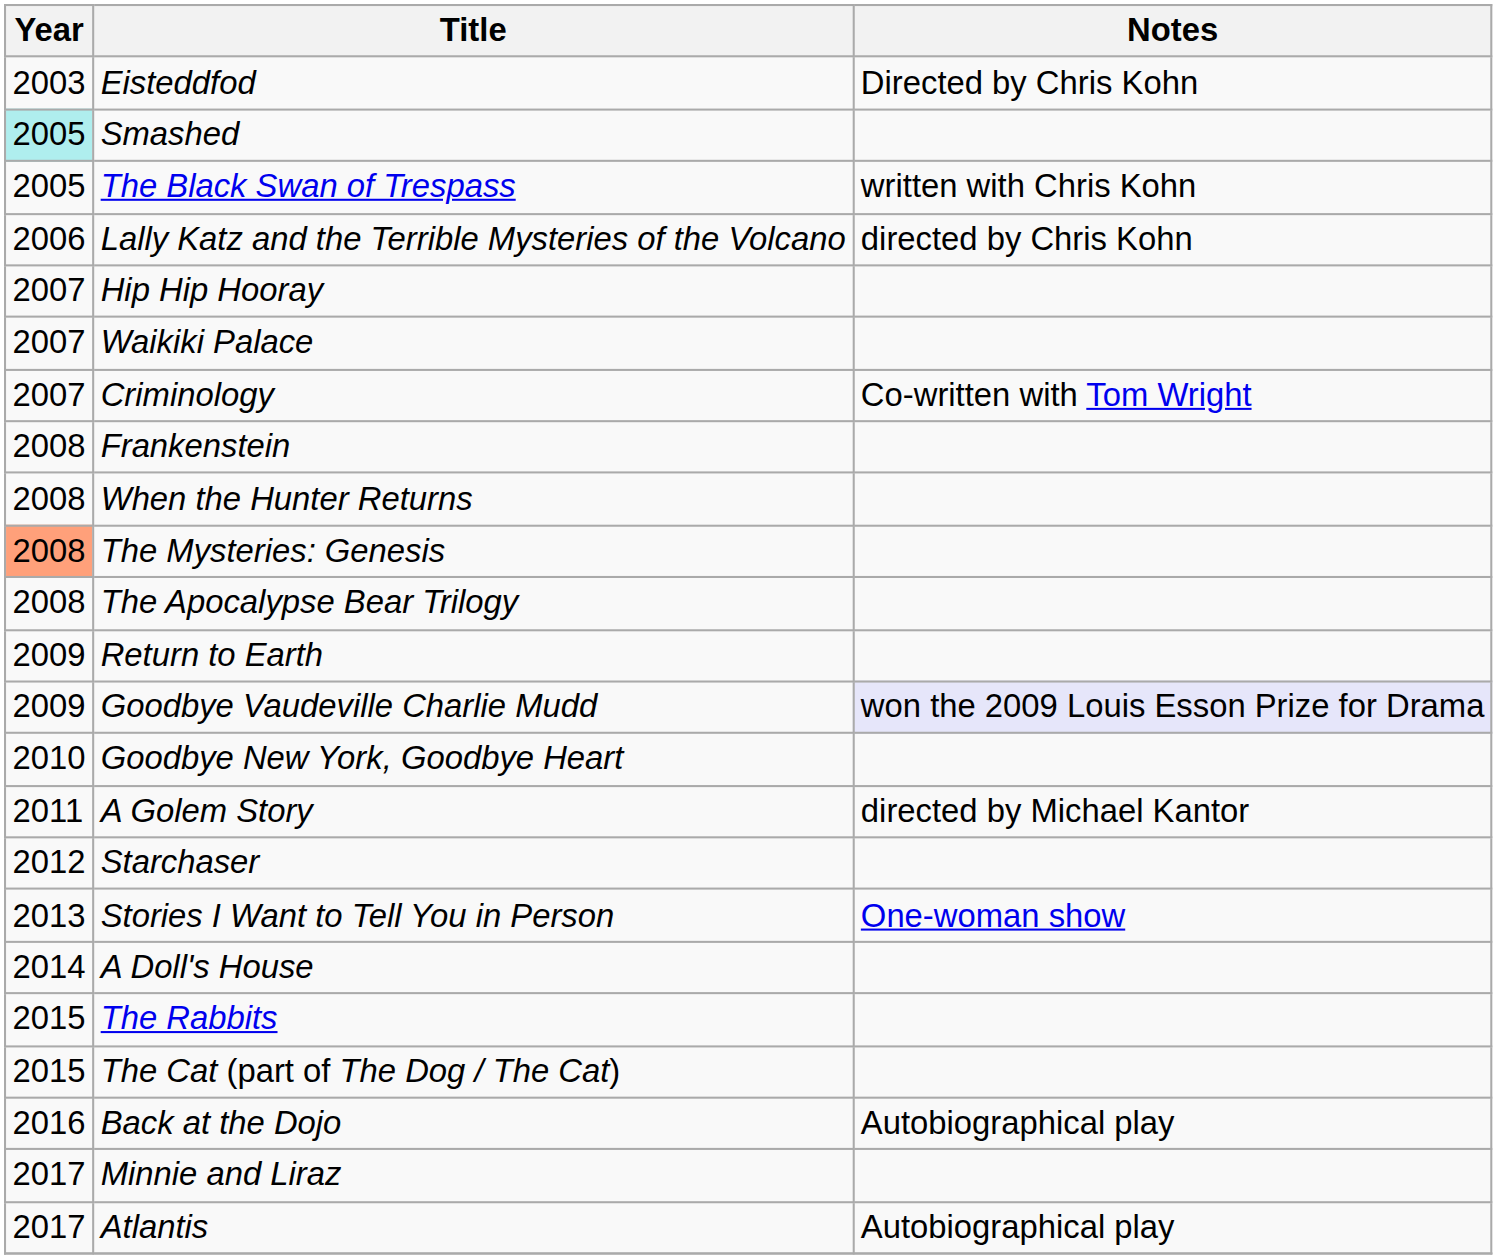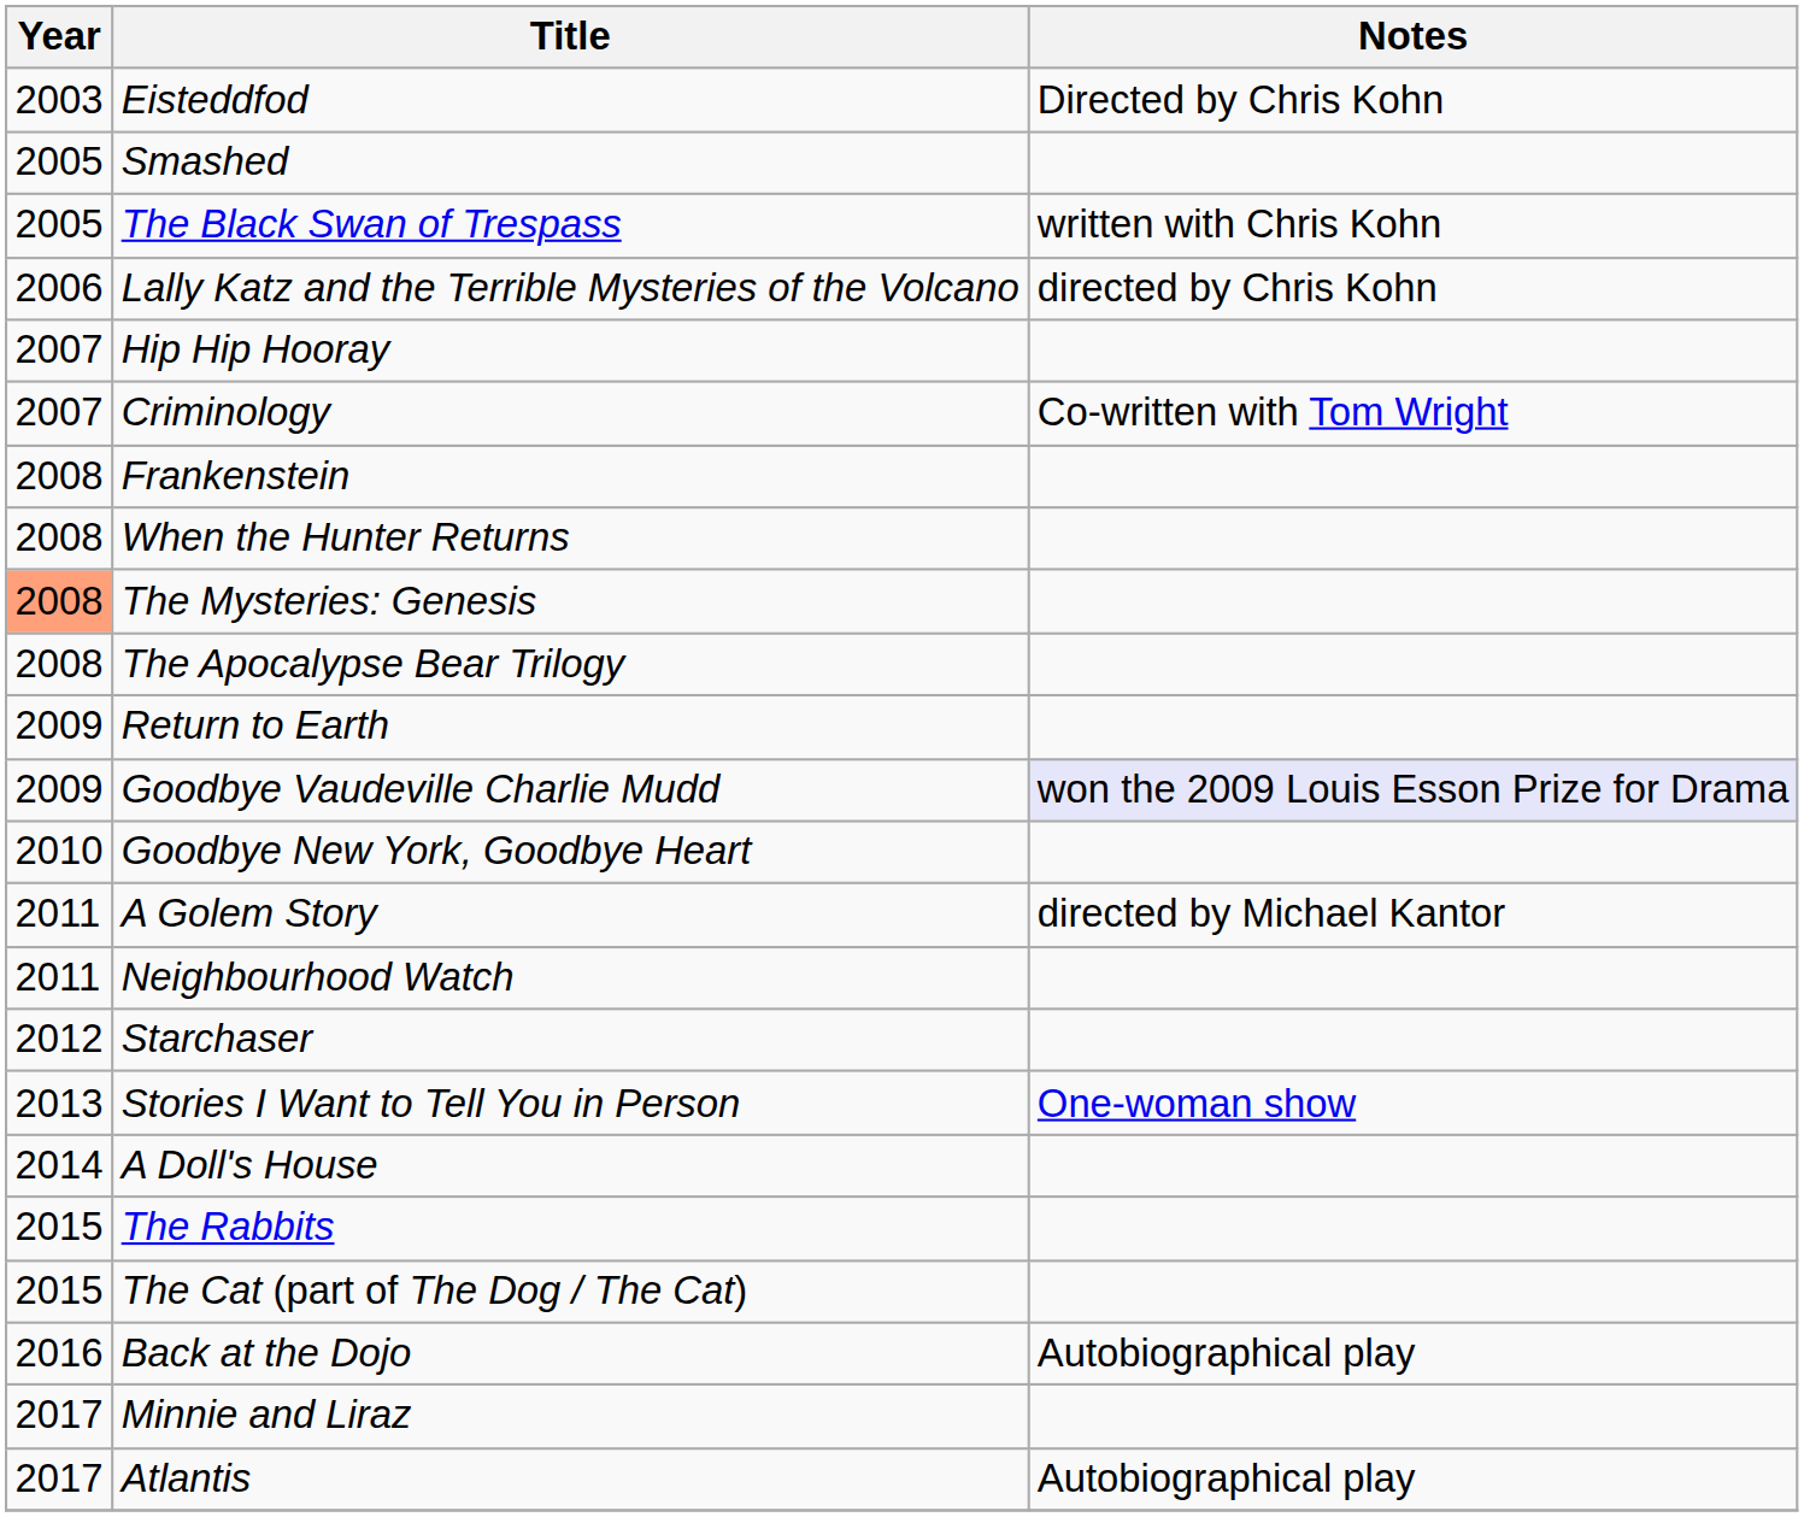 <table class="wikitable">
 <tr>
 <th>Year</th>
 <th>Title</th>
 <th>Notes</th>
 </tr>
 <tr>
 <td>2003</td>
 <td><em>Eisteddfod</em></td>
 <td>Directed by Chris Kohn</td>
 </tr>
 <tr>
-<td style="background: paleturquoise;">2005</td>
+<td>2005</td>
 <td><em>Smashed</em></td>
 <td></td>
 </tr>
 <tr>
 <td>2005</td>
 <td><em><a href='#'>The Black Swan of Trespass</a></em></td>
 <td>written with Chris Kohn</td>
 </tr>
 <tr>
 <td>2006</td>
 <td><em>Lally Katz and the Terrible Mysteries of the Volcano</em></td>
 <td>directed by Chris Kohn</td>
 </tr>
 <tr>
 <td>2007</td>
 <td><em>Hip Hip Hooray</em></td>
-<td></td>
-</tr>
-<tr>
-<td>2007</td>
-<td><em>Waikiki Palace</em></td>
 <td></td>
 </tr>
 <tr>
 <td>2007</td>
 <td><em>Criminology</em></td>
 <td>Co-written with <a href='#'>Tom Wright</a></td>
 </tr>
 <tr>
 <td>2008</td>
 <td><em>Frankenstein</em></td>
 <td></td>
 </tr>
 <tr>
 <td>2008</td>
 <td><em>When the Hunter Returns</em></td>
 <td></td>
 </tr>
 <tr>
 <td style="background: lightsalmon;">2008</td>
 <td><em>The Mysteries: Genesis</em></td>
 <td></td>
 </tr>
 <tr>
 <td>2008</td>
 <td><em>The Apocalypse Bear Trilogy</em></td>
 <td></td>
 </tr>
 <tr>
 <td>2009</td>
 <td><em>Return to Earth</em></td>
 <td></td>
 </tr>
 <tr>
 <td>2009</td>
 <td><em>Goodbye Vaudeville Charlie Mudd</em></td>
 <td style="background: lavender;">won the 2009 Louis Esson Prize for Drama</td>
 </tr>
 <tr>
 <td>2010</td>
 <td><em>Goodbye New York, Goodbye Heart</em></td>
 <td></td>
 </tr>
 <tr>
 <td>2011</td>
 <td><em>A Golem Story</em></td>
 <td>directed by Michael Kantor</td>
 </tr>
 <tr>
+<td>2011</td>
+<td><em>Neighbourhood Watch</em></td>
+<td></td>
+</tr>
+<tr>
 <td>2012</td>
 <td><em>Starchaser</em></td>
 <td></td>
 </tr>
 <tr>
 <td>2013</td>
 <td><em>Stories I Want to Tell You in Person</em></td>
 <td><a href='#'>One-woman show</a></td>
 </tr>
 <tr>
 <td>2014</td>
 <td><em>A Doll's House</em></td>
 <td></td>
 </tr>
 <tr>
 <td>2015</td>
 <td><em><a href='#'>The Rabbits</a></em></td>
 <td></td>
 </tr>
 <tr>
 <td>2015</td>
 <td><em>The Cat</em> (part of <em>The Dog / The Cat</em>)</td>
 <td></td>
 </tr>
 <tr>
 <td>2016</td>
 <td><em>Back at the Dojo</em></td>
 <td>Autobiographical play</td>
 </tr>
 <tr>
 <td>2017</td>
 <td><em>Minnie and Liraz</em></td>
 <td></td>
 </tr>
 <tr>
 <td>2017</td>
 <td><em>Atlantis</em></td>
 <td>Autobiographical play</td>
 </tr>
 <tr>
 </tr>
 </table>
